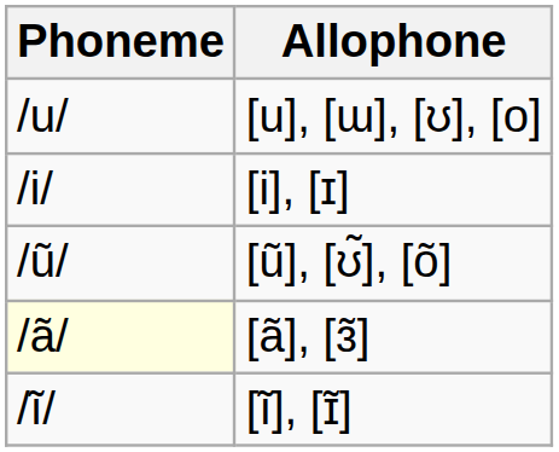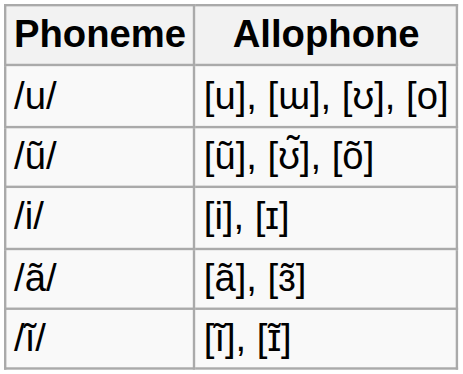 <table class="wikitable">
 <tr>
 <th>Phoneme</th>
 <th>Allophone</th>
 </tr>
 <tr>
 <td>/u/</td>
 <td>[u], [ɯ], [ʊ], [o]</td>
 </tr>
 <tr>
+<td>/ũ/</td>
+<td>[ũ], [ʊ̃], [õ]</td>
+</tr>
+<tr>
 <td>/i/</td>
 <td>[i], [ɪ]</td>
 </tr>
 <tr>
-<td>/ũ/</td>
-<td>[ũ], [ʊ̃], [õ]</td>
-</tr>
-<tr>
-<td style="background: lightyellow;">/ã/</td>
+<td>/ã/</td>
 <td>[ã], [ɜ̃]</td>
 </tr>
 <tr>
 <td>/ĩ/</td>
 <td>[ĩ], [ɪ̃]</td>
 </tr>
 </table>
